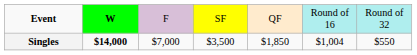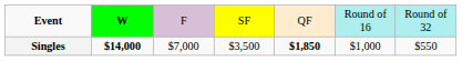 <table class=wikitable style=font-size:95%;text-align:center>
 <tr>
 <td style="width:130px"><strong>Event</strong></td>
 <td style="width:85px; background:lime"><strong>W</strong></td>
 <td style="width:85px; background:thistle">F</td>
 <td style="width:85px; background:#ffff00">SF</td>
 <td style="width:85px; background:#ffebcd">QF</td>
 <td style="width:85px; background:#afeeee">Round of 16</td>
 <td style="width:85px; background:#afeeee">Round of 32</td>
 </tr>
 <tr>
 <th style=background:#f3f3f3>Singles </th>
 <td><strong>$14,000</strong></td>
 <td>$7,000</td>
 <td>$3,500</td>
-<td>$1,850</td>
-<td>$1,004</td>
+<td><strong>$1,850</strong></td>
+<td>$1,000</td>
 <td>$550</td>
 </tr>
 </table>
